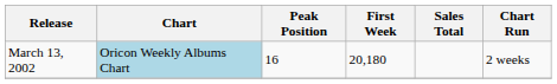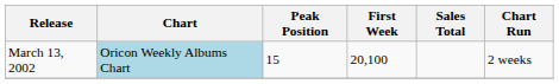 <table class="wikitable" width="650px">
 <tr>
 <th align="left">Release</th>
 <th align="left">Chart</th>
 <th align="left">Peak Position</th>
 <th align="left">First Week</th>
 <th align="left">Sales Total</th>
 <th align="left">Chart Run</th>
 </tr>
 <tr>
 <td align="left">March 13, 2002</td>
 <td align="left" style="background: lightblue;">Oricon Weekly Albums Chart</td>
-<td align="left">16 </td>
-<td align="left">20,180</td>
+<td align="left">15 </td>
+<td align="left">20,100</td>
 <td align="left"></td>
 <td align="left">2 weeks</td>
 </tr>
 <tr>
 </tr>
 </table>
